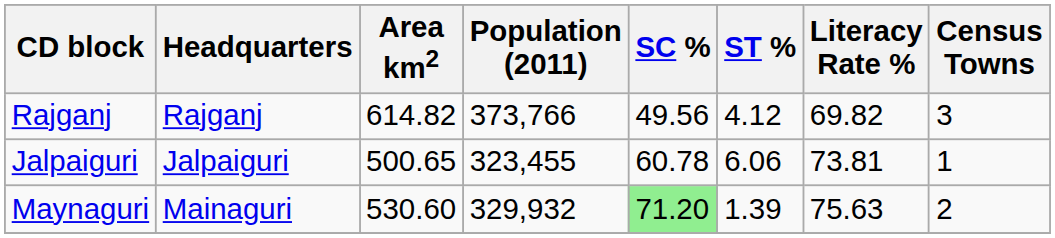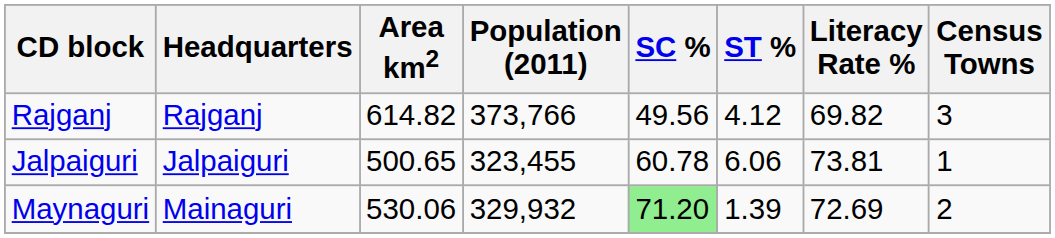 <table class="wikitable sortable">
 <tr>
 <th>CD block</th>
 <th>Headquarters</th>
 <th>Area<br>km<sup>2</sup></th>
 <th>Population<br>(2011)</th>
 <th><a href='#'>SC</a> %</th>
 <th><a href='#'>ST</a> %</th>
 <th>Literacy<br> Rate %</th>
 <th>Census<br>Towns</th>
 </tr>
 <tr>
 <td><a href='#'>Rajganj</a></td>
 <td><a href='#'>Rajganj</a></td>
 <td>614.82</td>
 <td>373,766</td>
 <td>49.56</td>
 <td>4.12</td>
 <td>69.82</td>
 <td>3</td>
 </tr>
 <tr>
 <td><a href='#'>Jalpaiguri</a></td>
 <td><a href='#'>Jalpaiguri</a></td>
 <td>500.65</td>
 <td>323,455</td>
 <td>60.78</td>
 <td>6.06</td>
 <td>73.81</td>
 <td>1</td>
 </tr>
 <tr>
 <td><a href='#'>Maynaguri</a></td>
 <td><a href='#'>Mainaguri</a></td>
-<td>530.60</td>
+<td>530.06</td>
 <td>329,932</td>
 <td style="background: lightgreen;">71.20</td>
 <td>1.39</td>
-<td>75.63</td>
+<td>72.69</td>
 <td>2</td>
 </tr>
 <tr>
 </tr>
 </table>
